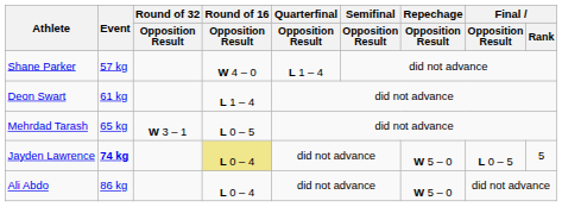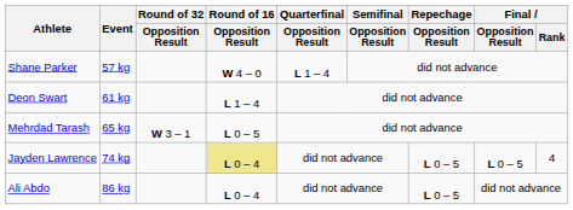 <table class="wikitable" style="font-size:90%;">
 <tr>
 <th rowspan=2>Athlete</th>
 <th rowspan=2>Event</th>
 <th>Round of 32</th>
 <th>Round of 16</th>
 <th>Quarterfinal</th>
 <th>Semifinal</th>
 <th>Repechage</th>
 <th colspan=2>Final / </th>
 </tr>
 <tr style="font-size: 95%">
 <th>Opposition<br>Result</th>
 <th>Opposition<br>Result</th>
 <th>Opposition<br>Result</th>
 <th>Opposition<br>Result</th>
 <th>Opposition<br>Result</th>
 <th>Opposition<br>Result</th>
 <th>Rank</th>
 </tr>
 <tr align=center>
 <td align=left><a href='#'>Shane Parker</a></td>
 <td align=left><a href='#'>57 kg</a></td>
 <td></td>
 <td><br><strong>W</strong> 4 – 0</td>
 <td><br><strong>L</strong> 1 – 4</td>
 <td colspan=4>did not advance</td>
 </tr>
 <tr align=center>
 <td align=left><a href='#'>Deon Swart</a></td>
 <td align=left><a href='#'>61 kg</a></td>
 <td></td>
 <td><br><strong>L</strong> 1 – 4</td>
 <td colspan=5>did not advance</td>
 </tr>
 <tr align=center>
 <td align=left><a href='#'>Mehrdad Tarash</a></td>
 <td align=left><a href='#'>65 kg</a></td>
 <td><br><strong>W</strong> 3 – 1</td>
 <td><br><strong>L</strong> 0 – 5</td>
 <td colspan=5>did not advance</td>
 </tr>
 <tr align=center>
 <td align=left><a href='#'>Jayden Lawrence</a></td>
-<td align=left><strong><a href='#'>74 kg</a></strong></td>
+<td align=left><a href='#'>74 kg</a></td>
 <td></td>
 <td style="background: khaki;"><br><strong>L</strong> 0 – 4</td>
 <td colspan=2>did not advance</td>
-<td><br><strong>W</strong> 5 – 0</td>
 <td><br><strong>L</strong> 0 – 5</td>
-<td>5</td>
+<td><br><strong>L</strong> 0 – 5</td>
+<td>4</td>
 </tr>
 <tr align=center>
 <td align=left><a href='#'>Ali Abdo</a></td>
 <td align=left><a href='#'>86 kg</a></td>
 <td></td>
 <td><br><strong>L</strong> 0 – 4</td>
 <td colspan=2>did not advance</td>
-<td><br><strong>W</strong> 5 – 0</td>
+<td><br><strong>L</strong> 0 – 5</td>
 <td colspan=2>did not advance</td>
 </tr>
 </table>
